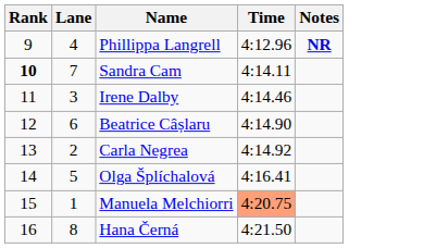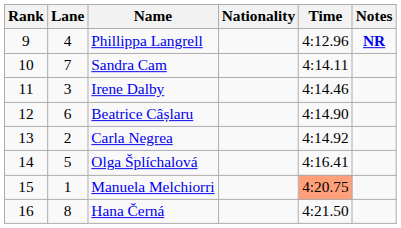 <table class="wikitable sortable" style="text-align:center">
 <tr>
 <th>Rank</th>
 <th>Lane</th>
 <th>Name</th>
+<th>Nationality</th>
 <th>Time</th>
 <th>Notes</th>
 </tr>
 <tr>
 <td>9</td>
 <td>4</td>
 <td align=left><a href='#'>Phillippa Langrell</a></td>
+<td align=left></td>
 <td>4:12.96</td>
 <td><strong><a href='#'>NR</a></strong></td>
 </tr>
 <tr>
-<td><strong>10</strong></td>
+<td>10</td>
 <td>7</td>
 <td align=left><a href='#'>Sandra Cam</a></td>
+<td align=left></td>
 <td>4:14.11</td>
 <td></td>
 </tr>
 <tr>
 <td>11</td>
 <td>3</td>
 <td align=left><a href='#'>Irene Dalby</a></td>
+<td align=left></td>
 <td>4:14.46</td>
 <td></td>
 </tr>
 <tr>
 <td>12</td>
 <td>6</td>
 <td align=left><a href='#'>Beatrice Câșlaru</a></td>
+<td align=left></td>
 <td>4:14.90</td>
 <td></td>
 </tr>
 <tr>
 <td>13</td>
 <td>2</td>
 <td align=left><a href='#'>Carla Negrea</a></td>
+<td align=left></td>
 <td>4:14.92</td>
 <td></td>
 </tr>
 <tr>
 <td>14</td>
 <td>5</td>
 <td align=left><a href='#'>Olga Šplíchalová</a></td>
+<td align=left></td>
 <td>4:16.41</td>
 <td></td>
 </tr>
 <tr>
 <td>15</td>
 <td>1</td>
 <td align=left><a href='#'>Manuela Melchiorri</a></td>
+<td align=left></td>
 <td style="background: lightsalmon;">4:20.75</td>
 <td></td>
 </tr>
 <tr>
 <td>16</td>
 <td>8</td>
 <td align=left><a href='#'>Hana Černá</a></td>
+<td align=left></td>
 <td>4:21.50</td>
 <td></td>
 </tr>
 </table>
